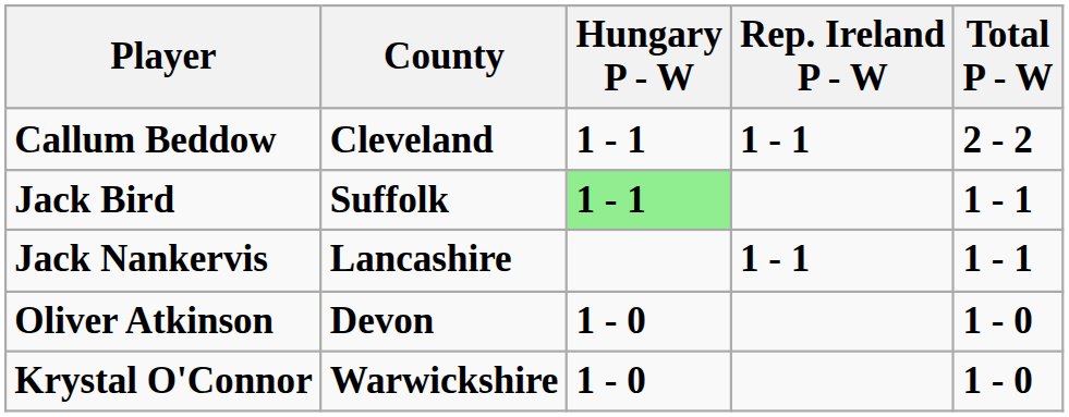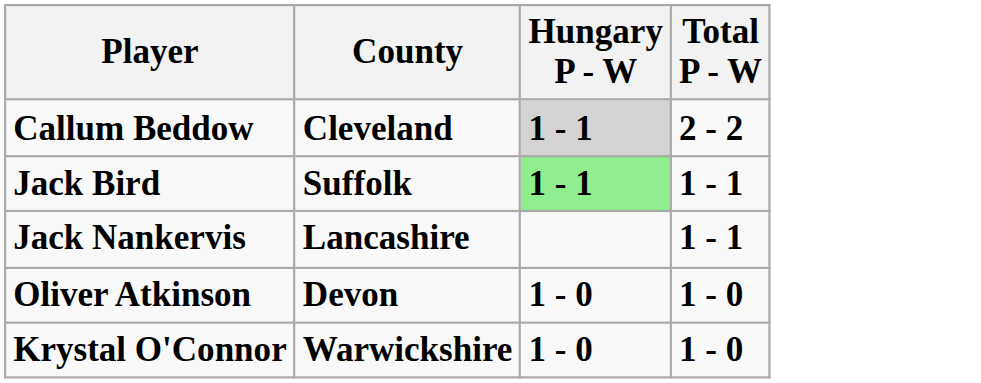 <table class="wikitable">
 <tr>
 <th>Player</th>
 <th>County</th>
 <th>Hungary<br>P - W</th>
-<th>Rep. Ireland<br>P - W</th>
 <th>Total<br>P - W</th>
 </tr>
 <tr>
 <td><strong>Callum Beddow</strong></td>
 <td><strong>Cleveland</strong></td>
-<td><strong>1 - 1</strong></td>
-<td><strong>1 - 1</strong></td>
+<td style="background: lightgrey;"><strong>1 - 1</strong></td>
 <td><strong>2 - 2</strong></td>
 </tr>
 <tr>
 <td><strong>Jack Bird</strong></td>
 <td><strong>Suffolk</strong></td>
 <td style="background: lightgreen;"><strong>1 - 1</strong></td>
-<td></td>
 <td><strong>1 - 1</strong></td>
 </tr>
 <tr>
 <td><strong>Jack Nankervis</strong></td>
 <td><strong>Lancashire</strong></td>
 <td></td>
 <td><strong>1 - 1</strong></td>
-<td><strong>1 - 1</strong></td>
 </tr>
 <tr>
 <td><strong>Oliver Atkinson</strong></td>
 <td><strong>Devon</strong></td>
 <td><strong>1 - 0</strong></td>
-<td></td>
 <td><strong>1 - 0</strong></td>
 </tr>
 <tr>
 <td><strong>Krystal O'Connor</strong></td>
 <td><strong>Warwickshire</strong></td>
 <td><strong>1 - 0</strong></td>
-<td></td>
 <td><strong>1 - 0</strong></td>
 </tr>
 </table>
